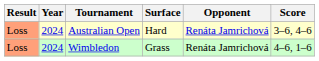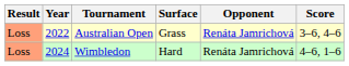 <table class="sortable wikitable">
 <tr>
 <th>Result</th>
 <th>Year</th>
 <th>Tournament</th>
 <th>Surface</th>
 <th>Opponent</th>
 <th>Score</th>
 </tr>
 <tr style="background:#ffc;">
 <td bgcolor=FFA07A>Loss</td>
-<td><a href='#'>2024</a></td>
+<td><a href='#'>2022</a></td>
 <td><a href='#'>Australian Open</a></td>
-<td>Hard</td>
+<td>Grass</td>
 <td> <a href='#'>Renáta Jamrichová</a></td>
 <td>3–6, 4–6</td>
 </tr>
 <tr style="background:#ccffcc;">
 <td bgcolor=FFA07A>Loss</td>
 <td><a href='#'>2024</a></td>
 <td><a href='#'>Wimbledon</a></td>
-<td>Grass</td>
+<td>Hard</td>
 <td> Renáta Jamrichová</td>
 <td>4–6, 1–6</td>
 </tr>
 </table>
